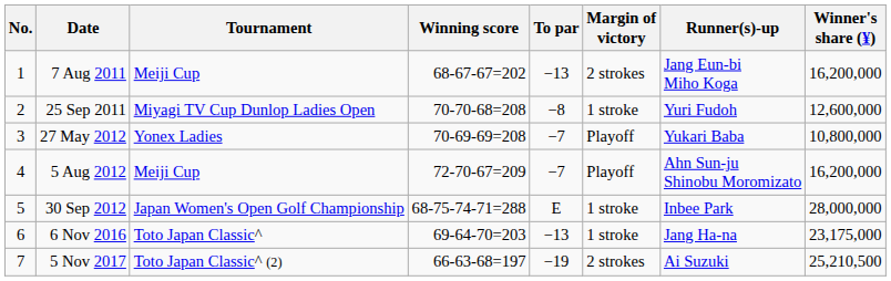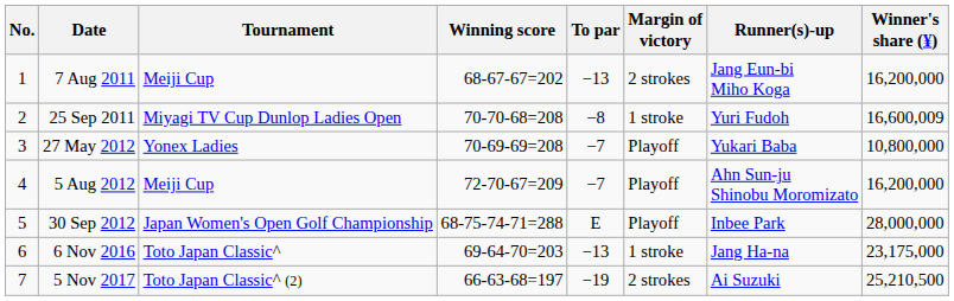 <table class="wikitable" style="font-size:95%;">
 <tr>
 <th>No.</th>
 <th>Date</th>
 <th>Tournament</th>
 <th>Winning score</th>
 <th>To par</th>
 <th>Margin of<br>victory</th>
 <th>Runner(s)-up</th>
 <th>Winner's<br>share (<a href='#'>¥</a>)</th>
 </tr>
 <tr>
 <td align=center>1</td>
 <td align=right>7 Aug <a href='#'>2011</a></td>
 <td><a href='#'>Meiji Cup</a></td>
 <td align=right>68-67-67=202</td>
 <td align=center>−13</td>
 <td>2 strokes</td>
 <td> <a href='#'>Jang Eun-bi</a><br> <a href='#'>Miho Koga</a></td>
 <td align=center>16,200,000</td>
 </tr>
 <tr>
 <td align=center>2</td>
 <td align=right>25 Sep 2011</td>
 <td><a href='#'>Miyagi TV Cup Dunlop Ladies Open</a></td>
 <td align=right>70-70-68=208</td>
 <td align=center>−8</td>
 <td>1 stroke</td>
 <td> <a href='#'>Yuri Fudoh</a></td>
-<td align=center>12,600,000</td>
+<td align=center>16,600,009</td>
 </tr>
 <tr>
 <td align=center>3</td>
 <td align=right>27 May <a href='#'>2012</a></td>
 <td><a href='#'>Yonex Ladies</a></td>
 <td align=right>70-69-69=208</td>
 <td align=center>−7</td>
 <td>Playoff</td>
 <td> <a href='#'>Yukari Baba</a></td>
 <td align=center>10,800,000</td>
 </tr>
 <tr>
 <td align=center>4</td>
 <td align=right>5 Aug <a href='#'>2012</a></td>
 <td><a href='#'>Meiji Cup</a></td>
 <td align=right>72-70-67=209</td>
 <td align=center>−7</td>
 <td>Playoff</td>
 <td> <a href='#'>Ahn Sun-ju</a><br> <a href='#'>Shinobu Moromizato</a></td>
 <td align=center>16,200,000</td>
 </tr>
 <tr>
 <td align=center>5</td>
 <td align=right>30 Sep <a href='#'>2012</a></td>
 <td><a href='#'>Japan Women's Open Golf Championship</a></td>
 <td align=right>68-75-74-71=288</td>
 <td align=center>E</td>
-<td>1 stroke</td>
+<td>Playoff</td>
 <td> <a href='#'>Inbee Park</a></td>
 <td align=center>28,000,000</td>
 </tr>
 <tr>
 <td align=center>6</td>
 <td align=right>6 Nov <a href='#'>2016</a></td>
 <td><a href='#'>Toto Japan Classic</a>^</td>
 <td align=right>69-64-70=203</td>
 <td align=center>−13</td>
 <td>1 stroke</td>
 <td> <a href='#'>Jang Ha-na</a></td>
 <td align=center>23,175,000</td>
 </tr>
 <tr>
 <td align=center>7</td>
 <td align=right>5 Nov <a href='#'>2017</a></td>
 <td><a href='#'>Toto Japan Classic</a>^ <small>(2)</small></td>
 <td align=right>66-63-68=197</td>
 <td align=center>−19</td>
 <td>2 strokes</td>
 <td> <a href='#'>Ai Suzuki</a></td>
 <td align=center>25,210,500</td>
 </tr>
 </table>
